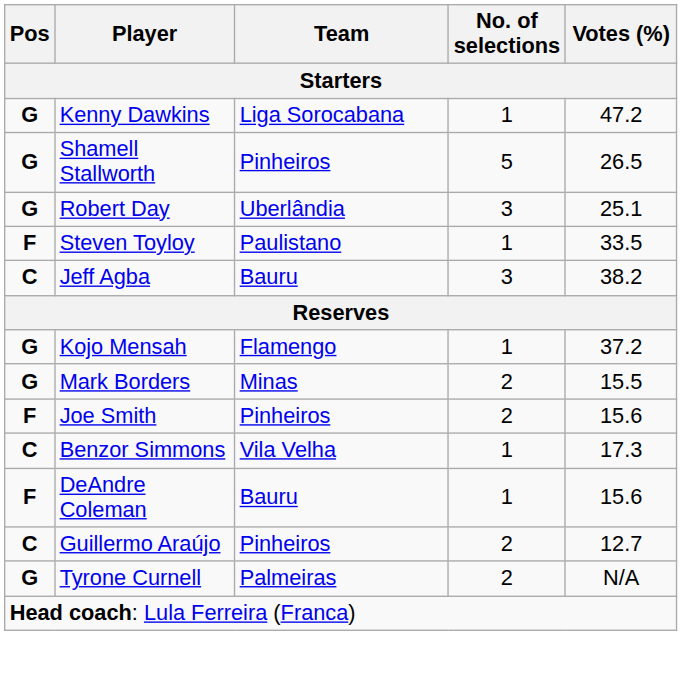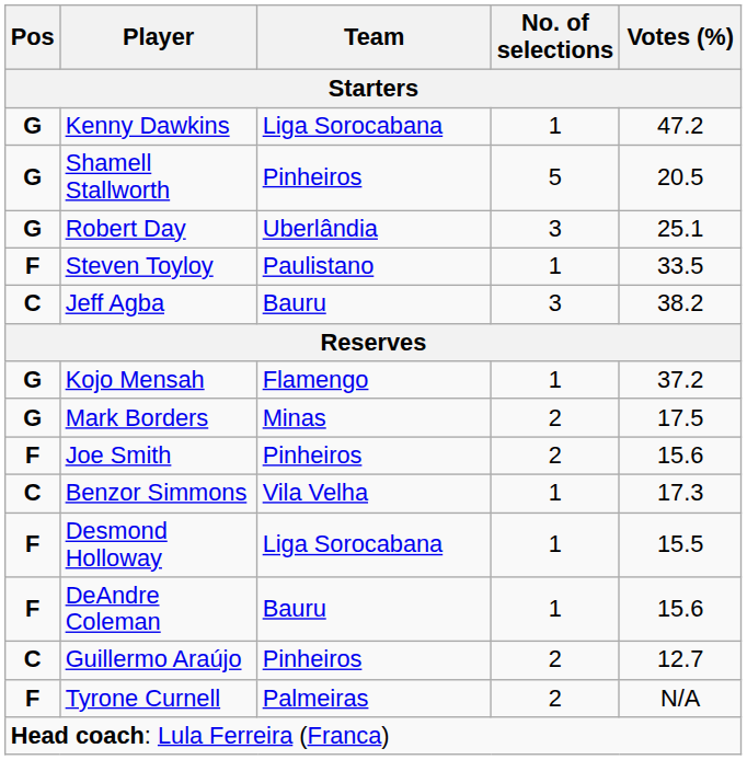 <table class="wikitable" style="text-align:center">
 <tr>
 <th scope="col" style="width:25px;">Pos</th>
 <th scope="col" style="width:125px;">Player</th>
 <th scope="col" style="width:150px;">Team</th>
 <th scope="col" style="width:75px;">No. of selections</th>
 <th scope="col" style="width:75px;">Votes (%)</th>
 </tr>
 <tr>
 <th scope="col" colspan="5">Starters</th>
 </tr>
 <tr>
 <td><strong>G</strong></td>
 <td style="text-align:left"><a href='#'>Kenny Dawkins</a></td>
 <td style="text-align:left"><a href='#'>Liga Sorocabana</a></td>
 <td>1</td>
 <td>47.2</td>
 </tr>
 <tr>
 <td><strong>G</strong></td>
 <td style="text-align:left"><a href='#'>Shamell Stallworth</a></td>
 <td style="text-align:left"><a href='#'>Pinheiros</a></td>
 <td>5</td>
-<td>26.5</td>
+<td>20.5</td>
 </tr>
 <tr>
 <td><strong>G</strong></td>
 <td style="text-align:left"><a href='#'>Robert Day</a></td>
 <td style="text-align:left"><a href='#'>Uberlândia</a></td>
 <td>3</td>
 <td>25.1</td>
 </tr>
 <tr>
 <td><strong>F</strong></td>
 <td style="text-align:left"><a href='#'>Steven Toyloy</a></td>
 <td style="text-align:left"><a href='#'>Paulistano</a></td>
 <td>1</td>
 <td>33.5</td>
 </tr>
 <tr>
 <td><strong>C</strong></td>
 <td style="text-align:left"><a href='#'>Jeff Agba</a> </td>
 <td style="text-align:left"><a href='#'>Bauru</a></td>
 <td>3</td>
 <td>38.2</td>
 </tr>
 <tr>
 <th scope="col" colspan="5">Reserves</th>
 </tr>
 <tr>
 <td><strong>G</strong></td>
 <td style="text-align:left"><a href='#'>Kojo Mensah</a></td>
 <td style="text-align:left"><a href='#'>Flamengo</a></td>
 <td>1</td>
 <td>37.2</td>
 </tr>
 <tr>
 <td><strong>G</strong></td>
 <td style="text-align:left"><a href='#'>Mark Borders</a></td>
 <td style="text-align:left"><a href='#'>Minas</a></td>
 <td>2</td>
-<td>15.5</td>
+<td>17.5</td>
 </tr>
 <tr>
 <td><strong>F</strong></td>
 <td style="text-align:left"><a href='#'>Joe Smith</a></td>
 <td style="text-align:left"><a href='#'>Pinheiros</a></td>
 <td>2</td>
 <td>15.6</td>
 </tr>
 <tr>
 <td><strong>C</strong></td>
 <td style="text-align:left"><a href='#'>Benzor Simmons</a></td>
 <td style="text-align:left"><a href='#'>Vila Velha</a></td>
 <td>1</td>
 <td>17.3</td>
 </tr>
 <tr>
 <td><strong>F</strong></td>
+<td style="text-align:left"><a href='#'>Desmond Holloway</a></td>
+<td style="text-align:left"><a href='#'>Liga Sorocabana</a></td>
+<td>1</td>
+<td>15.5</td>
+</tr>
+<tr>
+<td><strong>F</strong></td>
 <td style="text-align:left"><a href='#'>DeAndre Coleman</a></td>
 <td style="text-align:left"><a href='#'>Bauru</a></td>
 <td>1</td>
 <td>15.6</td>
 </tr>
 <tr>
 <td><strong>C</strong></td>
 <td style="text-align:left"><a href='#'>Guillermo Araújo</a></td>
 <td style="text-align:left"><a href='#'>Pinheiros</a></td>
 <td>2</td>
 <td>12.7</td>
 </tr>
 <tr>
-<td><strong>G</strong></td>
+<td><strong>F</strong></td>
 <td style="text-align:left"><a href='#'>Tyrone Curnell</a></td>
 <td style="text-align:left"><a href='#'>Palmeiras</a></td>
 <td>2</td>
 <td>N/A</td>
 </tr>
 <tr>
 <td style="text-align:left" colspan="5"><strong>Head coach</strong>: <a href='#'>Lula Ferreira</a> (<a href='#'>Franca</a>)</td>
 </tr>
 </table>
